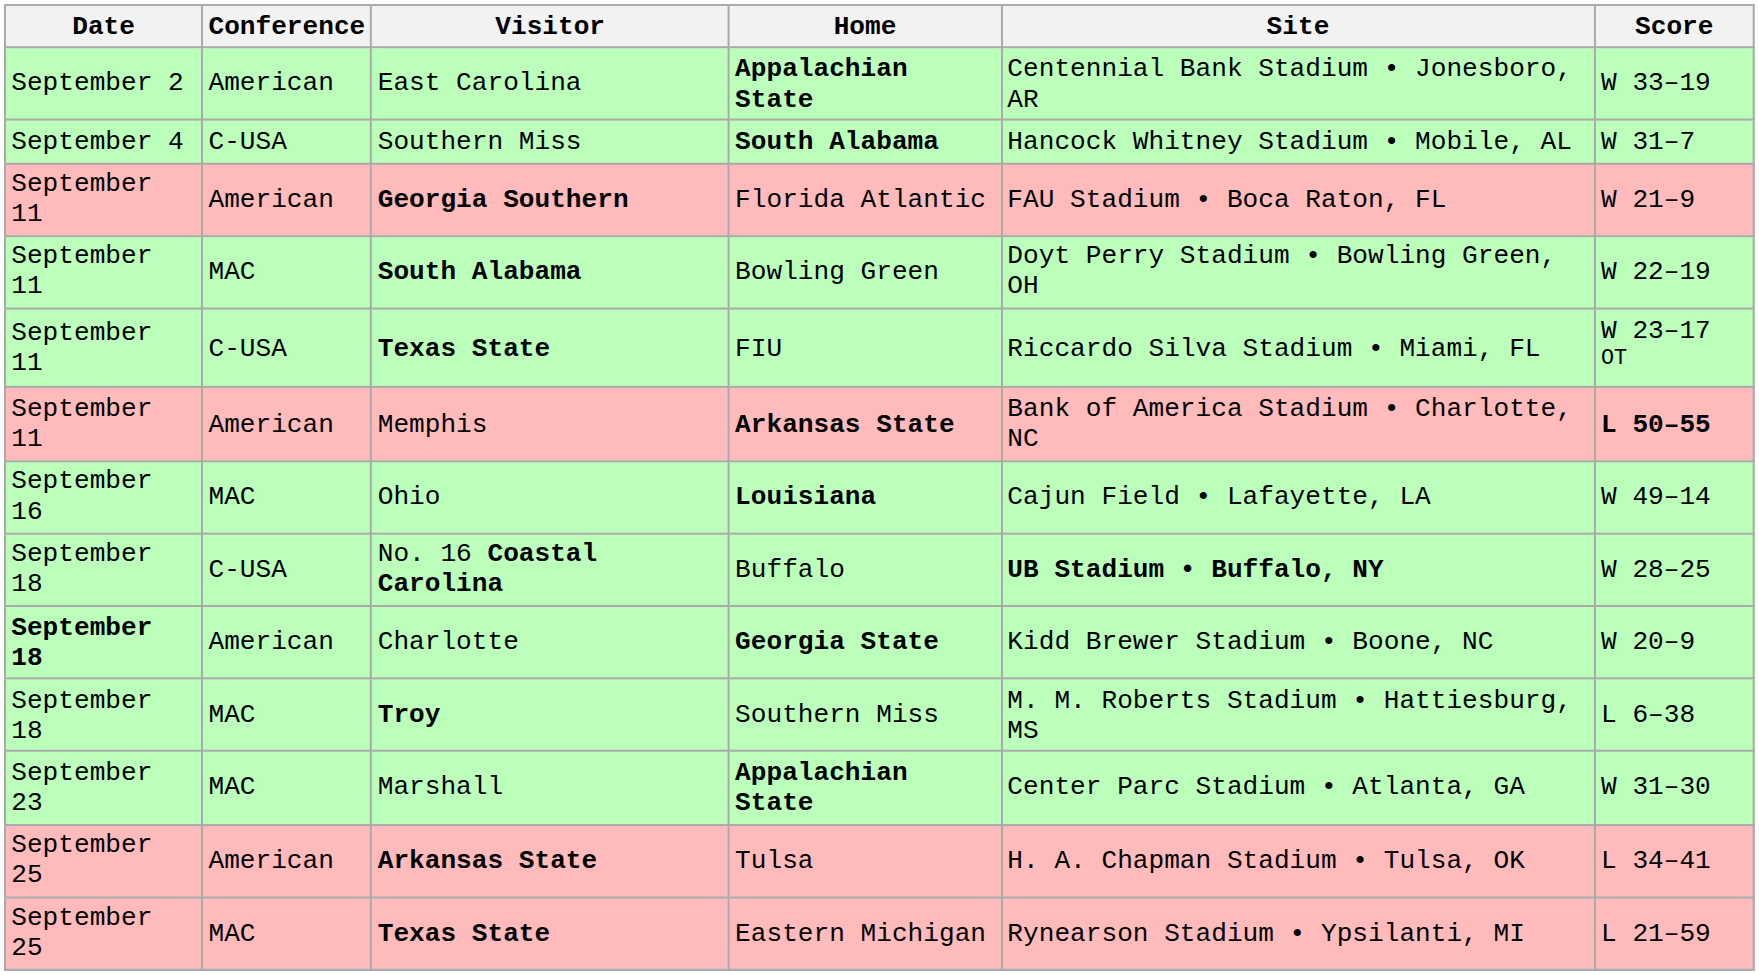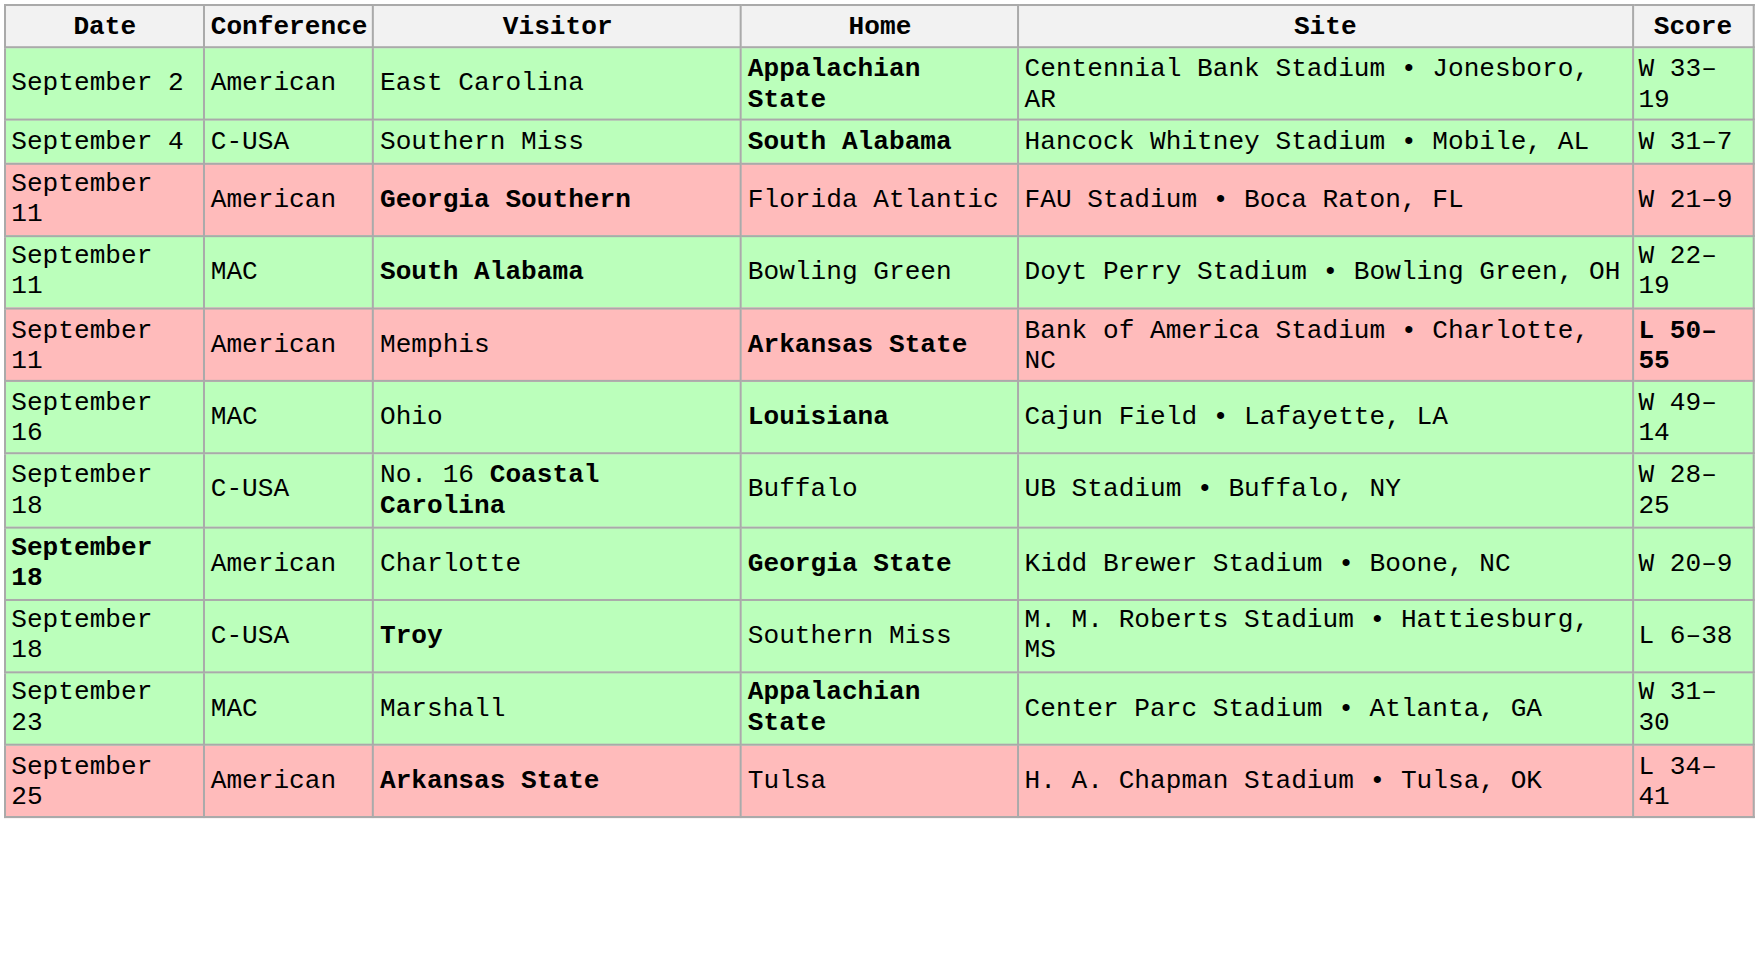 <table class="wikitable">
 <tr>
 <th>Date</th>
 <th>Conference</th>
 <th>Visitor</th>
 <th>Home</th>
 <th>Site</th>
 <th>Score</th>
 </tr>
 <tr style="background:#bfb;">
 <td>September 2</td>
 <td>American</td>
 <td>East Carolina</td>
 <td><strong>Appalachian State</strong></td>
 <td>Centennial Bank Stadium • Jonesboro, AR</td>
 <td>W 33–19</td>
 </tr>
 <tr style="background:#bfb;">
 <td>September 4</td>
 <td>C-USA</td>
 <td>Southern Miss</td>
 <td><strong>South Alabama</strong></td>
 <td>Hancock Whitney Stadium • Mobile, AL</td>
 <td>W 31–7</td>
 </tr>
 <tr style="background:#fbb;">
 <td>September 11</td>
 <td>American</td>
 <td><strong>Georgia Southern</strong></td>
 <td>Florida Atlantic</td>
 <td>FAU Stadium • Boca Raton, FL</td>
 <td>W 21–9</td>
 </tr>
 <tr style="background:#bfb;">
 <td>September 11</td>
 <td>MAC</td>
 <td><strong>South Alabama</strong></td>
 <td>Bowling Green</td>
 <td>Doyt Perry Stadium • Bowling Green, OH</td>
 <td>W 22–19</td>
 </tr>
-<tr style="background:#bfb;">
-<td>September 11</td>
-<td>C-USA</td>
-<td><strong>Texas State</strong></td>
-<td>FIU</td>
-<td>Riccardo Silva Stadium • Miami, FL</td>
-<td>W 23–17 <sup>OT</sup></td>
-</tr>
 <tr style="background:#fbb;">
 <td>September 11</td>
 <td>American</td>
 <td>Memphis</td>
 <td><strong>Arkansas State</strong></td>
 <td>Bank of America Stadium • Charlotte, NC</td>
 <td><strong>L 50–55</strong></td>
 </tr>
 <tr style="background:#bfb;">
 <td>September 16</td>
 <td>MAC</td>
 <td>Ohio</td>
 <td><strong>Louisiana</strong></td>
 <td>Cajun Field • Lafayette, LA</td>
 <td>W 49–14</td>
 </tr>
 <tr style="background:#bfb;">
 <td>September 18</td>
 <td>C-USA</td>
 <td>No. 16 <strong>Coastal Carolina</strong></td>
 <td>Buffalo</td>
-<td><strong>UB Stadium • Buffalo, NY</strong></td>
+<td>UB Stadium • Buffalo, NY</td>
 <td>W 28–25</td>
 </tr>
 <tr style="background:#bfb;">
 <td><strong>September 18</strong></td>
 <td>American</td>
 <td>Charlotte</td>
 <td><strong>Georgia State</strong></td>
 <td>Kidd Brewer Stadium • Boone, NC</td>
 <td>W 20–9</td>
 </tr>
 <tr style="background:#bfb;">
 <td>September 18</td>
-<td>MAC</td>
+<td>C-USA</td>
 <td><strong>Troy</strong></td>
 <td>Southern Miss</td>
 <td>M. M. Roberts Stadium • Hattiesburg, MS</td>
 <td>L 6–38</td>
 </tr>
 <tr style="background:#bfb;">
 <td>September 23</td>
 <td>MAC</td>
 <td>Marshall</td>
 <td><strong>Appalachian State</strong></td>
 <td>Center Parc Stadium • Atlanta, GA</td>
 <td>W 31–30</td>
 </tr>
 <tr style="background:#fbb;">
 <td>September 25</td>
 <td>American</td>
 <td><strong>Arkansas State</strong></td>
 <td>Tulsa</td>
 <td>H. A. Chapman Stadium • Tulsa, OK</td>
 <td>L 34–41</td>
 </tr>
-<tr style="background:#fbb;">
-<td>September 25</td>
-<td>MAC</td>
-<td><strong>Texas State</strong></td>
-<td>Eastern Michigan</td>
-<td>Rynearson Stadium • Ypsilanti, MI</td>
-<td>L 21–59</td>
-</tr>
 <tr>
 </tr>
 </table>
